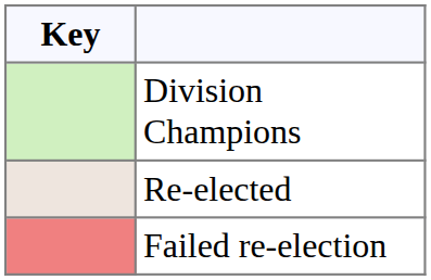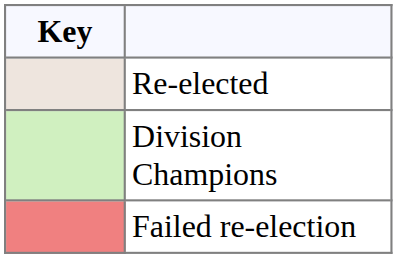 <table bgcolor="#f7f8ff" cellpadding="3" cellspacing="0" border="1" style="font-size: 95%; border: gray solid 1px; border-collapse: collapse;text-align:center;">
 <tr>
 <th width=50>Key</th>
 <th width=120></th>
 </tr>
 <tr>
+<td style="background: #eee5de" width="20"></td>
+<td bgcolor="#ffffff" align=left>Re-elected</td>
+</tr>
+<tr>
 <td style="background:#D0F0C0;" width="20"></td>
 <td bgcolor="#ffffff" align="left">Division Champions</td>
-</tr>
-<tr>
-<td style="background: #eee5de" width="20"></td>
-<td bgcolor="#ffffff" align=left>Re-elected</td>
 </tr>
 <tr>
 <td style="background: #F08080" width="20"></td>
 <td bgcolor="#ffffff" align="left">Failed re-election</td>
 </tr>
 </table>
